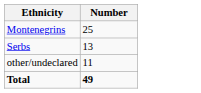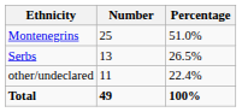 <table class="wikitable">
 <tr>
 <th width="100px">Ethnicity</th>
 <th width="80px">Number</th>
+<th width="80px">Percentage</th>
 </tr>
 <tr>
 <td><a href='#'>Montenegrins</a></td>
 <td>25</td>
+<td>51.0%</td>
 </tr>
 <tr>
 <td><a href='#'>Serbs</a></td>
 <td>13</td>
+<td>26.5%</td>
 </tr>
 <tr>
 <td>other/undeclared</td>
 <td>11</td>
+<td>22.4%</td>
 </tr>
 <tr>
 <td><strong>Total</strong></td>
 <td><strong>49</strong></td>
+<td><strong>100%</strong></td>
 </tr>
 </table>
